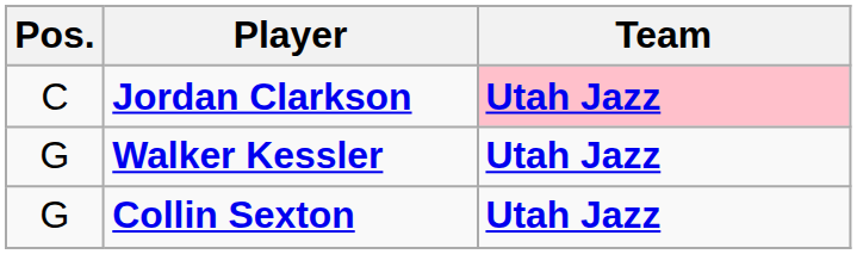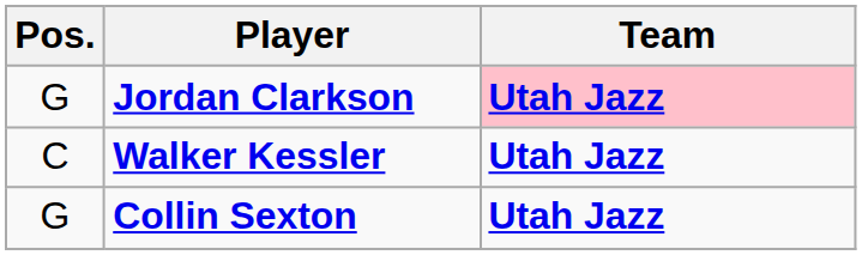 <table class="wikitable">
 <tr>
 <th>Pos.</th>
 <th style="width:150px;">Player</th>
 <th width=150>Team</th>
 </tr>
 <tr>
-<td style="text-align:center;">C</td>
+<td style="text-align:center;">G</td>
 <td><strong><a href='#'>Jordan Clarkson</a></strong></td>
 <td style="background: pink;"><strong><a href='#'>Utah Jazz</a></strong></td>
 </tr>
 <tr>
-<td style="text-align:center;">G</td>
+<td style="text-align:center;">C</td>
 <td><strong><a href='#'>Walker Kessler</a></strong></td>
 <td><strong><a href='#'>Utah Jazz</a></strong></td>
 </tr>
 <tr>
 <td style="text-align:center;">G</td>
 <td><strong><a href='#'>Collin Sexton</a></strong></td>
 <td><strong><a href='#'>Utah Jazz</a></strong></td>
 </tr>
 </table>
